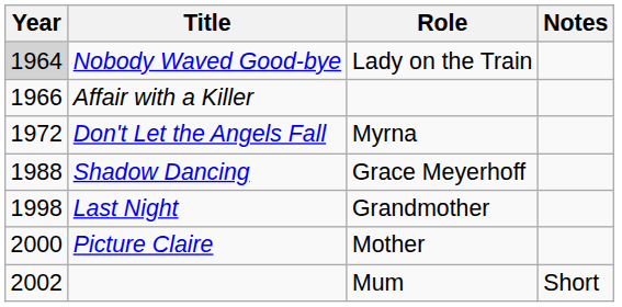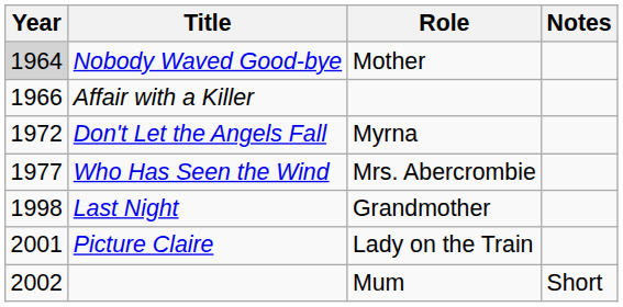 <table class="wikitable sortable">
 <tr>
 <th>Year</th>
 <th>Title</th>
 <th>Role</th>
 <th class="unsortable">Notes</th>
 </tr>
 <tr>
 <td style="background: lightgrey;">1964</td>
 <td><em><a href='#'>Nobody Waved Good-bye</a></em></td>
-<td>Lady on the Train</td>
+<td>Mother</td>
 <td></td>
 </tr>
 <tr>
 <td>1966</td>
 <td><em>Affair with a Killer</em></td>
 <td></td>
 <td></td>
 </tr>
 <tr>
 <td>1972</td>
 <td><em><a href='#'>Don't Let the Angels Fall</a></em></td>
 <td>Myrna</td>
 <td></td>
 </tr>
 <tr>
-<td>1988</td>
-<td><em><a href='#'>Shadow Dancing</a></em></td>
-<td>Grace Meyerhoff</td>
+<td>1977</td>
+<td><em><a href='#'>Who Has Seen the Wind</a></em></td>
+<td>Mrs. Abercrombie</td>
 <td></td>
 </tr>
 <tr>
 <td>1998</td>
 <td><em><a href='#'>Last Night</a></em></td>
 <td>Grandmother</td>
 <td></td>
 </tr>
 <tr>
-<td>2000</td>
+<td>2001</td>
 <td><em><a href='#'>Picture Claire</a></em></td>
-<td>Mother</td>
+<td>Lady on the Train</td>
 <td></td>
 </tr>
 <tr>
 <td>2002</td>
 <td><em></em></td>
 <td>Mum</td>
 <td>Short</td>
 </tr>
 </table>
